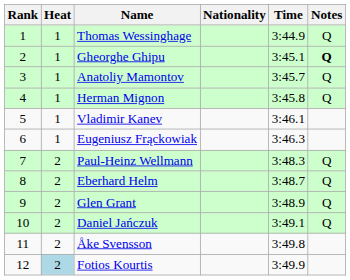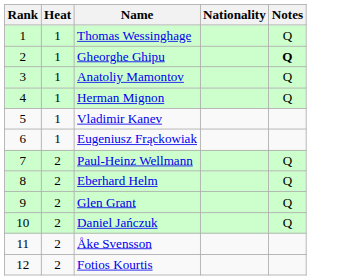 <table class="wikitable sortable" style="text-align:center">
 <tr>
 <th>Rank</th>
 <th>Heat</th>
 <th>Name</th>
 <th>Nationality</th>
-<th>Time</th>
 <th>Notes</th>
 </tr>
 <tr bgcolor=ccffcc>
 <td>1</td>
 <td>1</td>
 <td align="left"><a href='#'>Thomas Wessinghage</a></td>
 <td align=left></td>
-<td>3:44.9</td>
 <td>Q</td>
 </tr>
 <tr bgcolor=ccffcc>
 <td>2</td>
 <td>1</td>
 <td align="left"><a href='#'>Gheorghe Ghipu</a></td>
 <td align=left></td>
-<td>3:45.1</td>
 <td><strong>Q</strong></td>
 </tr>
 <tr bgcolor=ccffcc>
 <td>3</td>
 <td>1</td>
 <td align="left"><a href='#'>Anatoliy Mamontov</a></td>
 <td align=left></td>
-<td>3:45.7</td>
 <td>Q</td>
 </tr>
 <tr bgcolor=ccffcc>
 <td>4</td>
 <td>1</td>
 <td align="left"><a href='#'>Herman Mignon</a></td>
 <td align=left></td>
-<td>3:45.8</td>
 <td>Q</td>
 </tr>
 <tr>
 <td>5</td>
 <td>1</td>
 <td align="left"><a href='#'>Vladimir Kanev</a></td>
 <td align=left></td>
-<td>3:46.1</td>
 <td></td>
 </tr>
 <tr>
 <td>6</td>
 <td>1</td>
 <td align="left"><a href='#'>Eugeniusz Frąckowiak</a></td>
 <td align=left></td>
-<td>3:46.3</td>
 <td></td>
 </tr>
 <tr bgcolor=ccffcc>
 <td>7</td>
 <td>2</td>
 <td align="left"><a href='#'>Paul-Heinz Wellmann</a></td>
 <td align=left></td>
-<td>3:48.3</td>
 <td>Q</td>
 </tr>
 <tr bgcolor=ccffcc>
 <td>8</td>
 <td>2</td>
 <td align="left"><a href='#'>Eberhard Helm</a></td>
 <td align=left></td>
-<td>3:48.7</td>
 <td>Q</td>
 </tr>
 <tr bgcolor=ccffcc>
 <td>9</td>
 <td>2</td>
 <td align="left"><a href='#'>Glen Grant</a></td>
 <td align=left></td>
-<td>3:48.9</td>
 <td>Q</td>
 </tr>
 <tr bgcolor=ccffcc>
 <td>10</td>
 <td>2</td>
 <td align="left"><a href='#'>Daniel Jańczuk</a></td>
 <td align=left></td>
-<td>3:49.1</td>
 <td>Q</td>
 </tr>
 <tr>
 <td>11</td>
 <td>2</td>
 <td align="left"><a href='#'>Åke Svensson</a></td>
 <td align=left></td>
-<td>3:49.8</td>
 <td></td>
 </tr>
 <tr>
 <td>12</td>
-<td style="background: lightblue;">2</td>
+<td>2</td>
 <td align="left"><a href='#'>Fotios Kourtis</a></td>
 <td align=left></td>
-<td>3:49.9</td>
 <td></td>
 </tr>
 </table>
